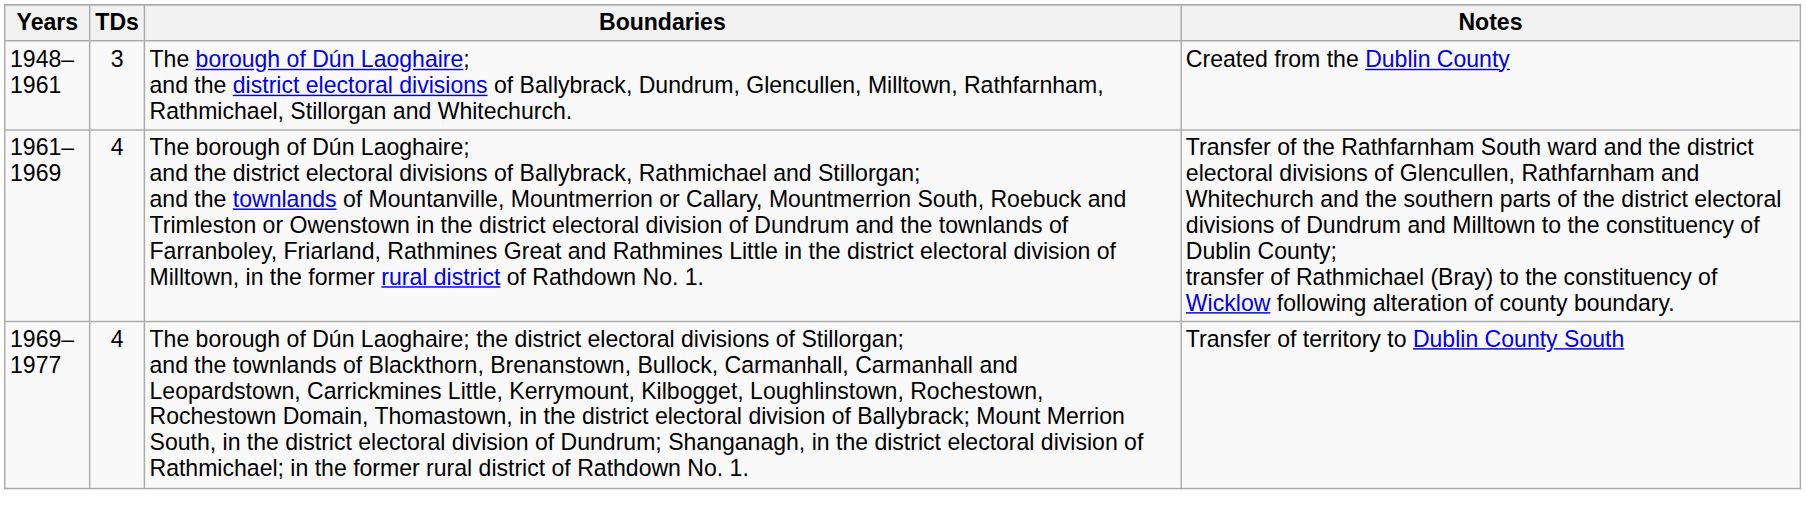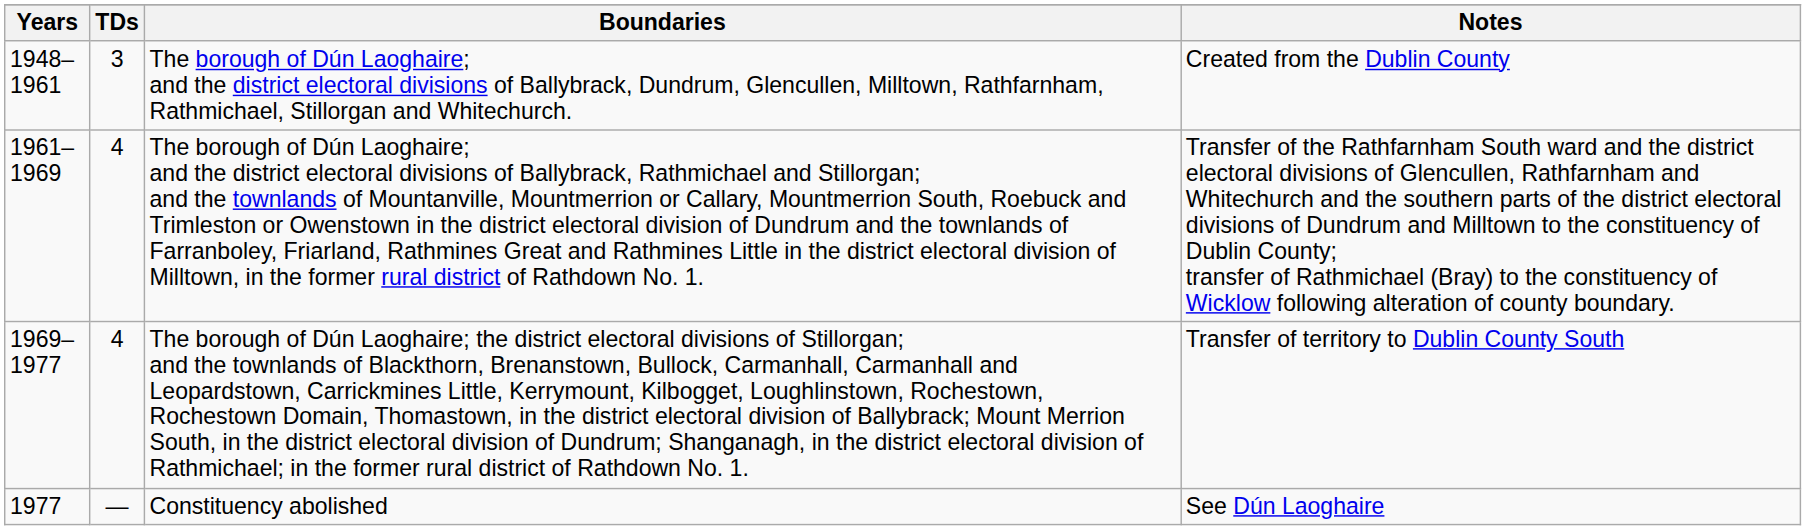 <table class="wikitable">
 <tr style="background:green">
 </tr>
 <tr>
 <th>Years</th>
 <th>TDs</th>
 <th>Boundaries</th>
 <th>Notes</th>
 </tr>
 <tr style="vertical-align:top">
 <td>1948–1961</td>
 <td style="text-align:center">3</td>
 <td>The <a href='#'>borough of Dún Laoghaire</a>;<br>and the <a href='#'>district electoral divisions</a> of Ballybrack, Dundrum, Glencullen, Milltown, Rathfarnham, Rathmichael, Stillorgan and Whitechurch.</td>
 <td>Created from the <a href='#'>Dublin County</a></td>
 </tr>
 <tr style="vertical-align:top">
 <td>1961–1969</td>
 <td style="text-align:center">4</td>
 <td>The borough of Dún Laoghaire;<br>and the district electoral divisions of Ballybrack, Rathmichael and Stillorgan;<br>and the <a href='#'>townlands</a> of Mountanville, Mountmerrion or Callary, Mountmerrion South, Roebuck and Trimleston or Owenstown in the district electoral division of Dundrum and the townlands of Farranboley, Friarland, Rathmines Great and Rathmines Little in the district electoral division of Milltown, in the former <a href='#'>rural district</a> of Rathdown No. 1.</td>
 <td>Transfer of the Rathfarnham South ward and the district electoral divisions of Glencullen, Rathfarnham and Whitechurch and the southern parts of the district electoral divisions of Dundrum and Milltown to the constituency of Dublin County;<br>transfer of Rathmichael (Bray) to the constituency of <a href='#'>Wicklow</a> following alteration of county boundary.</td>
 </tr>
 <tr style="vertical-align:top">
 <td>1969–1977</td>
 <td style="text-align:center">4</td>
 <td>The borough of Dún Laoghaire; the district electoral divisions of Stillorgan;<br>and the townlands of Blackthorn, Brenanstown, Bullock, Carmanhall, Carmanhall and Leopardstown, Carrickmines Little, Kerrymount, Kilbogget, Loughlinstown, Rochestown, Rochestown Domain, Thomastown, in the district electoral division of Ballybrack; Mount Merrion South, in the district electoral division of Dundrum; Shanganagh, in the district electoral division of Rathmichael; in the former rural district of Rathdown No. 1.</td>
 <td>Transfer of territory to <a href='#'>Dublin County South</a></td>
 </tr>
+<tr style="vertical-align:top">
+<td>1977</td>
+<td style="text-align:center">—</td>
+<td>Constituency abolished</td>
+<td>See <a href='#'>Dún Laoghaire</a></td>
+</tr>
 </table>
